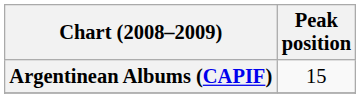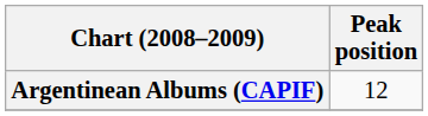 <table class="wikitable sortable plainrowheaders" style="text-align:center">
 <tr>
 <th>Chart (2008–2009)</th>
 <th>Peak<br>position</th>
 </tr>
 <tr>
 <th scope="row">Argentinean Albums (<a href='#'>CAPIF</a>)</th>
-<td>15</td>
+<td>12</td>
 </tr>
 <tr>
 </tr>
 <tr>
 </tr>
 <tr>
 </tr>
 <tr>
 </tr>
 <tr>
 </tr>
 <tr>
 </tr>
 <tr>
 </tr>
 <tr>
 </tr>
 <tr>
 </tr>
 <tr>
 </tr>
 <tr>
 </tr>
 <tr>
 </tr>
 <tr>
 </tr>
 <tr>
 </tr>
 <tr>
 </tr>
 <tr>
 </tr>
 <tr>
 </tr>
 <tr>
 </tr>
 <tr>
 </tr>
 <tr>
 </tr>
 <tr>
 </tr>
 </table>
